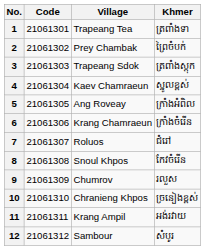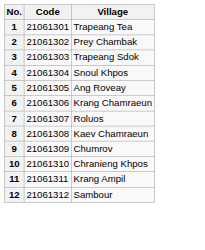 <table class="wikitable sortable mw-collapsible">
 <tr>
 <th>No.</th>
 <th>Code</th>
 <th>Village</th>
-<th>Khmer</th>
 </tr>
 <tr>
 <th>1</th>
 <td>21061301</td>
 <td>Trapeang Tea</td>
-<td>ត្រពាំងទា</td>
 </tr>
 <tr>
 <th>2</th>
 <td>21061302</td>
 <td>Prey Chambak</td>
-<td>ព្រៃចំបក់</td>
 </tr>
 <tr>
 <th>3</th>
 <td>21061303</td>
 <td>Trapeang Sdok</td>
-<td>ត្រពាំងស្ដុក</td>
 </tr>
 <tr>
 <th>4</th>
 <td>21061304</td>
-<td>Kaev Chamraeun</td>
-<td>ស្នូលខ្ពស់</td>
+<td>Snoul Khpos</td>
 </tr>
 <tr>
 <th>5</th>
 <td>21061305</td>
 <td>Ang Roveay</td>
-<td>ក្រាំងអំពិល</td>
 </tr>
 <tr>
 <th>6</th>
 <td>21061306</td>
 <td>Krang Chamraeun</td>
-<td>ក្រាំងចំរើន</td>
 </tr>
 <tr>
 <th>7</th>
 <td>21061307</td>
 <td>Roluos</td>
-<td>ជំរៅ</td>
 </tr>
 <tr>
 <th>8</th>
 <td>21061308</td>
-<td>Snoul Khpos</td>
-<td>កែវចំរើន</td>
+<td>Kaev Chamraeun</td>
 </tr>
 <tr>
 <th>9</th>
 <td>21061309</td>
 <td>Chumrov</td>
-<td>រលួស</td>
 </tr>
 <tr>
 <th>10</th>
 <td>21061310</td>
 <td>Chranieng Khpos</td>
-<td>ច្រនៀងខ្ពស់</td>
 </tr>
 <tr>
 <th>11</th>
 <td>21061311</td>
 <td>Krang Ampil</td>
-<td>អង់រវាយ</td>
 </tr>
 <tr>
 <th>12</th>
 <td>21061312</td>
 <td>Sambour</td>
-<td>សំបូរ</td>
 </tr>
 </table>
